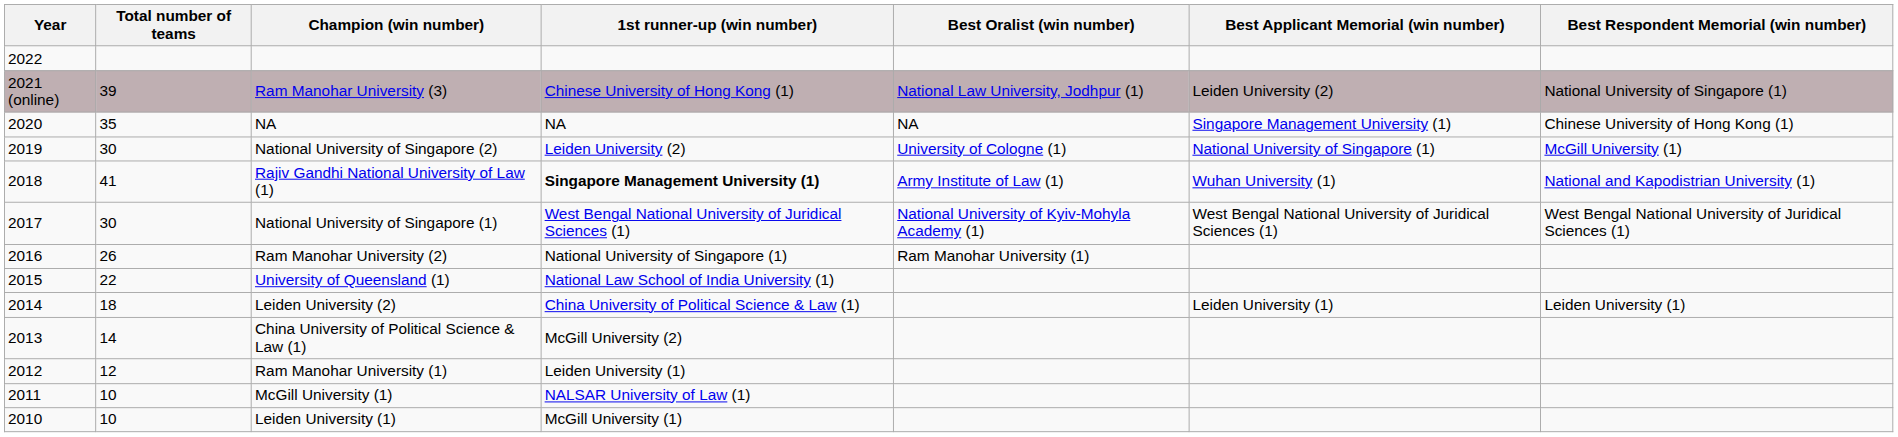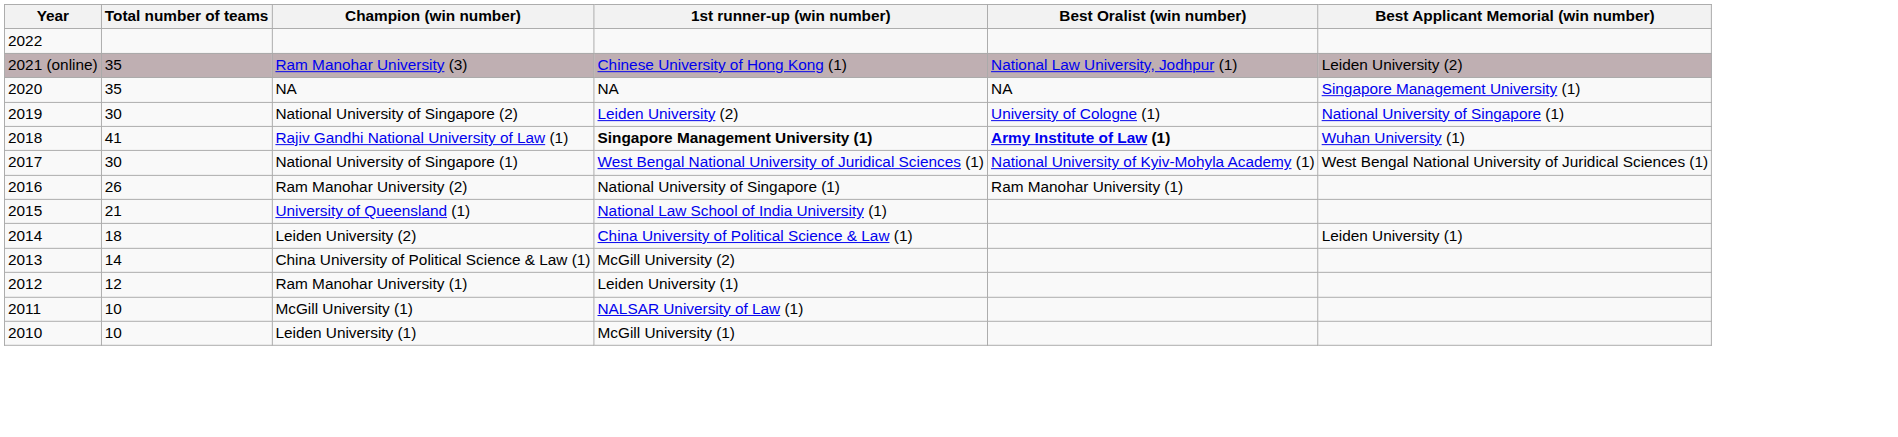 <table class="wikitable">
 <tr>
 <th>Year</th>
 <th>Total number of teams</th>
 <th>Champion (win number)</th>
 <th>1st runner-up (win number)</th>
 <th>Best Oralist (win number)</th>
 <th>Best Applicant Memorial (win number)</th>
-<th>Best Respondent Memorial (win number)</th>
 </tr>
 <tr>
 <td>2022</td>
 <td></td>
 <td></td>
 <td></td>
 <td></td>
 <td></td>
-<td></td>
 </tr>
 <tr bgcolor=#BFAFB2>
 <td>2021 (online)</td>
-<td>39</td>
+<td>35</td>
 <td><a href='#'>Ram Manohar University</a> (3)</td>
 <td><a href='#'>Chinese University of Hong Kong</a> (1)</td>
 <td><a href='#'>National Law University, Jodhpur</a> (1)</td>
 <td>Leiden University (2)</td>
-<td>National University of Singapore (1)</td>
 </tr>
 <tr>
 <td>2020</td>
 <td>35</td>
 <td>NA</td>
 <td>NA</td>
 <td>NA</td>
 <td><a href='#'>Singapore Management University</a> (1)</td>
-<td>Chinese University of Hong Kong (1)</td>
 </tr>
 <tr>
 <td>2019</td>
 <td>30</td>
 <td>National University of Singapore (2)</td>
 <td><a href='#'>Leiden University</a> (2)</td>
 <td><a href='#'>University of Cologne</a> (1)</td>
 <td><a href='#'>National University of Singapore</a> (1)</td>
-<td><a href='#'>McGill University</a> (1)</td>
 </tr>
 <tr>
 <td>2018</td>
 <td>41</td>
 <td><a href='#'>Rajiv Gandhi National University of Law</a> (1)</td>
 <td><strong>Singapore Management University (1)</strong></td>
-<td><a href='#'>Army Institute of Law</a> (1)</td>
+<td><strong><a href='#'>Army Institute of Law</a> (1)</strong></td>
 <td><a href='#'>Wuhan University</a> (1)</td>
-<td><a href='#'>National and Kapodistrian University</a> (1)</td>
 </tr>
 <tr>
 <td>2017</td>
 <td>30</td>
 <td>National University of Singapore (1)</td>
 <td><a href='#'>West Bengal National University of Juridical Sciences</a> (1)</td>
 <td><a href='#'>National University of Kyiv-Mohyla Academy</a> (1)</td>
-<td>West Bengal National University of Juridical Sciences (1)</td>
 <td>West Bengal National University of Juridical Sciences (1)</td>
 </tr>
 <tr>
 <td>2016</td>
 <td>26</td>
 <td>Ram Manohar University (2)</td>
 <td>National University of Singapore (1)</td>
 <td>Ram Manohar University (1)</td>
 <td></td>
-<td></td>
 </tr>
 <tr>
 <td>2015</td>
-<td>22</td>
+<td>21</td>
 <td><a href='#'>University of Queensland</a> (1)</td>
 <td><a href='#'>National Law School of India University</a> (1)</td>
-<td></td>
 <td></td>
 <td></td>
 </tr>
 <tr>
 <td>2014</td>
 <td>18</td>
 <td>Leiden University (2)</td>
 <td><a href='#'>China University of Political Science & Law</a> (1)</td>
 <td></td>
 <td>Leiden University (1)</td>
-<td>Leiden University (1)</td>
 </tr>
 <tr>
 <td>2013</td>
 <td>14</td>
 <td>China University of Political Science & Law (1)</td>
 <td>McGill University (2)</td>
-<td></td>
 <td></td>
 <td></td>
 </tr>
 <tr>
 <td>2012</td>
 <td>12</td>
 <td>Ram Manohar University (1)</td>
 <td>Leiden University (1)</td>
 <td></td>
 <td></td>
-<td></td>
 </tr>
 <tr>
 <td>2011</td>
 <td>10</td>
 <td>McGill University (1)</td>
 <td><a href='#'>NALSAR University of Law</a> (1)</td>
-<td></td>
 <td></td>
 <td></td>
 </tr>
 <tr>
 <td>2010</td>
 <td>10</td>
 <td>Leiden University (1)</td>
 <td>McGill University (1)</td>
 <td></td>
 <td></td>
-<td></td>
 </tr>
 </table>
